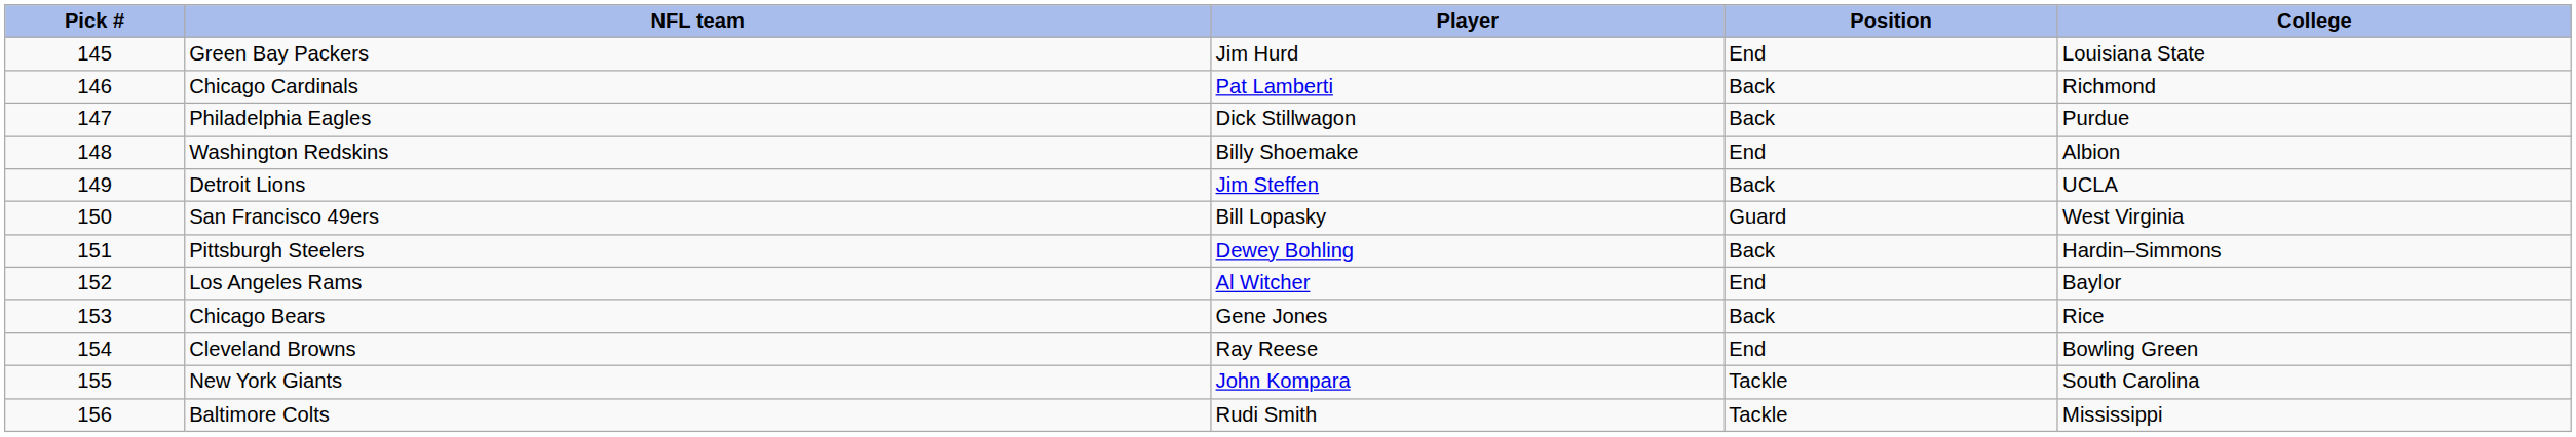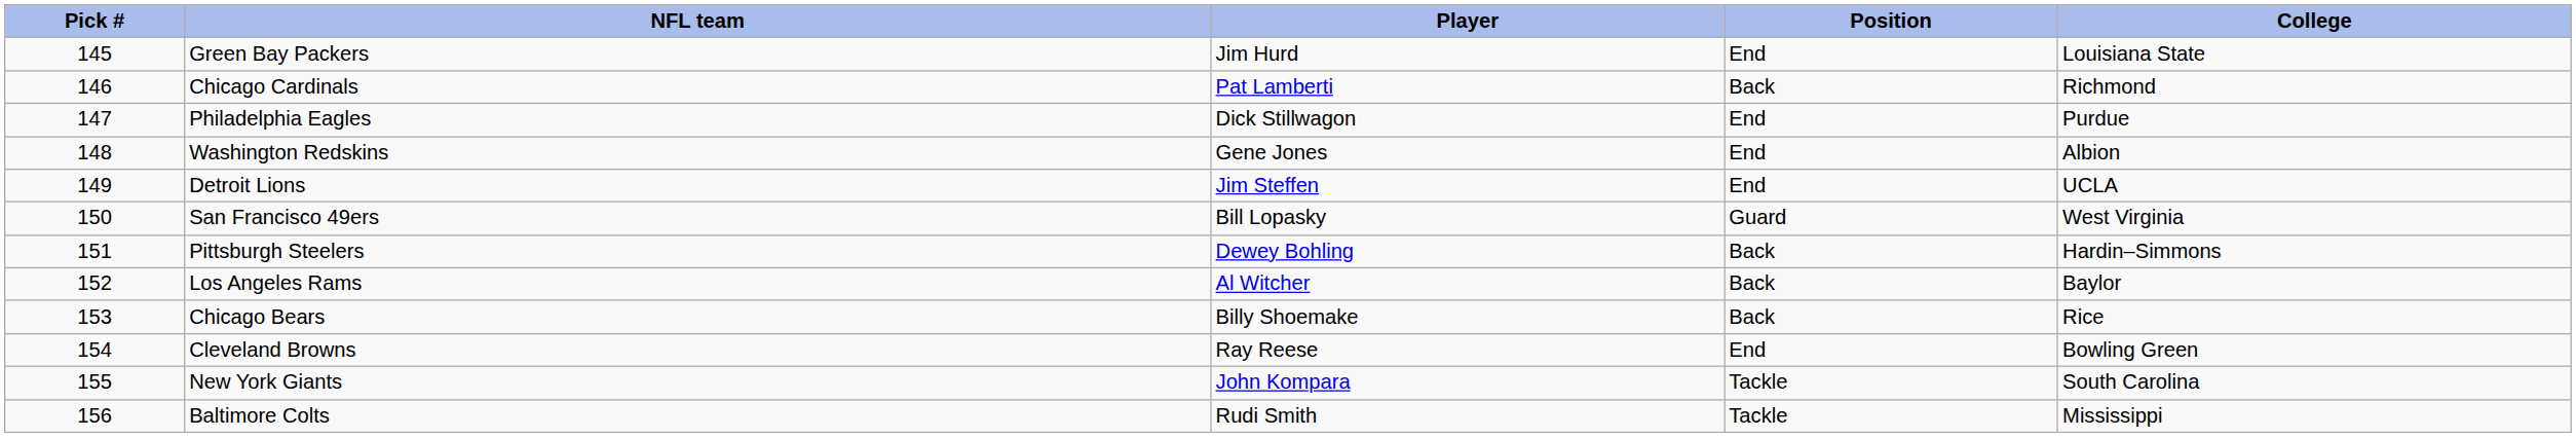 <table class="wikitable sortable sortable" style="width: 100%">
 <tr>
 <th style="background:#A8BDEC;" width=7%>Pick #</th>
 <th width=40% style="background:#A8BDEC;">NFL team</th>
 <th width=20% style="background:#A8BDEC;">Player</th>
 <th width=13% style="background:#A8BDEC;">Position</th>
 <th style="background:#A8BDEC;">College</th>
 </tr>
 <tr>
 <td align=center>145</td>
 <td>Green Bay Packers</td>
 <td>Jim Hurd</td>
 <td>End</td>
 <td>Louisiana State</td>
 </tr>
 <tr>
 <td align=center>146</td>
 <td>Chicago Cardinals</td>
 <td><a href='#'>Pat Lamberti</a></td>
 <td>Back</td>
 <td>Richmond</td>
 </tr>
 <tr>
 <td align=center>147</td>
 <td>Philadelphia Eagles</td>
 <td>Dick Stillwagon</td>
-<td>Back</td>
+<td>End</td>
 <td>Purdue</td>
 </tr>
 <tr>
 <td align=center>148</td>
 <td>Washington Redskins</td>
-<td>Billy Shoemake</td>
+<td>Gene Jones</td>
 <td>End</td>
 <td>Albion</td>
 </tr>
 <tr>
 <td align=center>149</td>
 <td>Detroit Lions</td>
 <td><a href='#'>Jim Steffen</a></td>
-<td>Back</td>
+<td>End</td>
 <td>UCLA</td>
 </tr>
 <tr>
 <td align=center>150</td>
 <td>San Francisco 49ers</td>
 <td>Bill Lopasky</td>
 <td>Guard</td>
 <td>West Virginia</td>
 </tr>
 <tr>
 <td align=center>151</td>
 <td>Pittsburgh Steelers</td>
 <td><a href='#'>Dewey Bohling</a></td>
 <td>Back</td>
 <td>Hardin–Simmons</td>
 </tr>
 <tr>
 <td align=center>152</td>
 <td>Los Angeles Rams</td>
 <td><a href='#'>Al Witcher</a></td>
-<td>End</td>
+<td>Back</td>
 <td>Baylor</td>
 </tr>
 <tr>
 <td align=center>153</td>
 <td>Chicago Bears</td>
-<td>Gene Jones</td>
+<td>Billy Shoemake</td>
 <td>Back</td>
 <td>Rice</td>
 </tr>
 <tr>
 <td align=center>154</td>
 <td>Cleveland Browns</td>
 <td>Ray Reese</td>
 <td>End</td>
 <td>Bowling Green</td>
 </tr>
 <tr>
 <td align=center>155</td>
 <td>New York Giants</td>
 <td><a href='#'>John Kompara</a></td>
 <td>Tackle</td>
 <td>South Carolina</td>
 </tr>
 <tr>
 <td align=center>156</td>
 <td>Baltimore Colts</td>
 <td>Rudi Smith</td>
 <td>Tackle</td>
 <td>Mississippi</td>
 </tr>
 </table>
